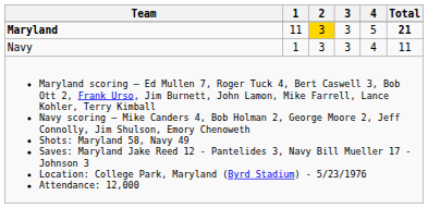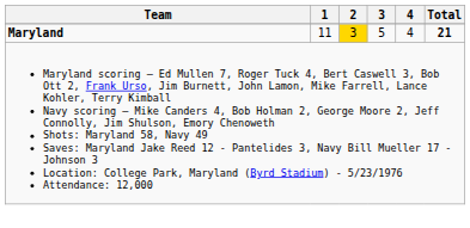 <table class="wikitable" style="text-align:center; max-width:40em">
 <tr>
 <th>Team</th>
 <th style="width:2em">1</th>
 <th style="width:2em">2</th>
 <th style="width:2em">3</th>
 <th style="width:2em">4</th>
 <th style="width:2em">Total</th>
 </tr>
 <tr>
 </tr>
 <tr>
 <td style="text-align:left"><strong>Maryland</strong></td>
 <td>11</td>
 <td style="background: gold;">3</td>
-<td>3</td>
 <td>5</td>
+<td>4</td>
 <td><strong>21</strong></td>
-</tr>
-<tr>
-<td style="text-align:left">Navy</td>
-<td>1</td>
-<td>3</td>
-<td>3</td>
-<td>4</td>
-<td>11</td>
 </tr>
 <tr>
 <td colspan=6 style="text-align:left; font-size:88%;"><br><ul><li>Maryland scoring – Ed Mullen 7, Roger Tuck 4, Bert Caswell 3, Bob Ott 2, <a href='#'>Frank Urso</a>, Jim Burnett, John Lamon, Mike Farrell, Lance Kohler, Terry Kimball</li><li>Navy scoring – Mike Canders 4, Bob Holman 2, George Moore 2, Jeff Connolly, Jim Shulson, Emory Chenoweth</li><li>Shots: Maryland 58, Navy 49</li><li>Saves: Maryland Jake Reed 12 - Pantelides 3, Navy Bill Mueller 17 - Johnson 3</li><li>Location: College Park, Maryland (<a href='#'>Byrd Stadium</a>) - 5/23/1976</li><li>Attendance: 12,000</li></ul></td>
 </tr>
 </table>
